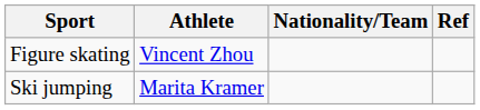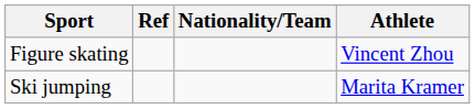 <table class="wikitable sortable">
 <tr>
 <th>Sport</th>
+<th>Ref</th>
+<th>Nationality/Team</th>
 <th>Athlete</th>
-<th>Nationality/Team</th>
-<th>Ref</th>
 </tr>
 <tr>
 <td>Figure skating</td>
-<td><a href='#'>Vincent Zhou</a></td>
 <td></td>
 <td></td>
+<td><a href='#'>Vincent Zhou</a></td>
 </tr>
 <tr>
 <td>Ski jumping</td>
-<td><a href='#'>Marita Kramer</a></td>
 <td></td>
 <td></td>
+<td><a href='#'>Marita Kramer</a></td>
 </tr>
 </table>
